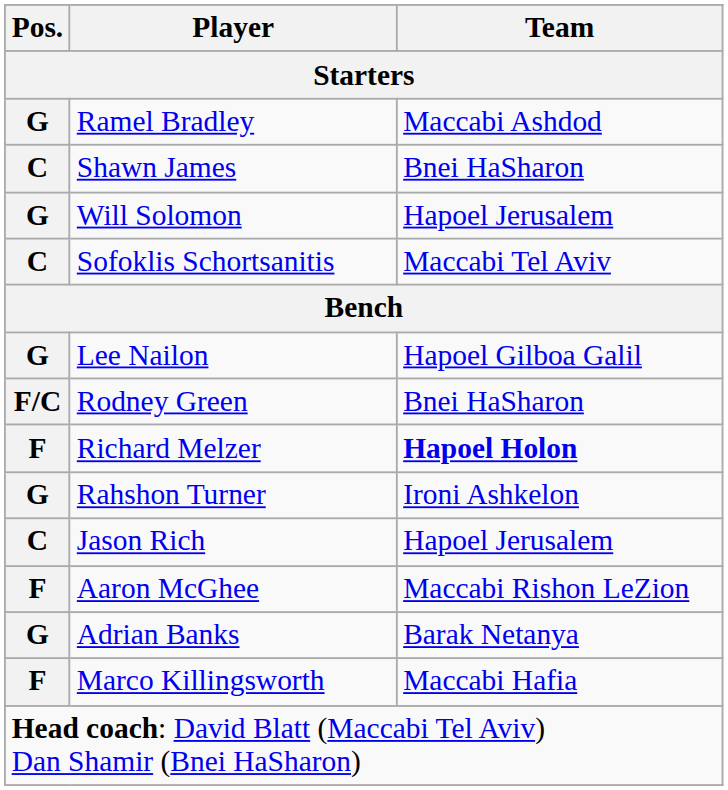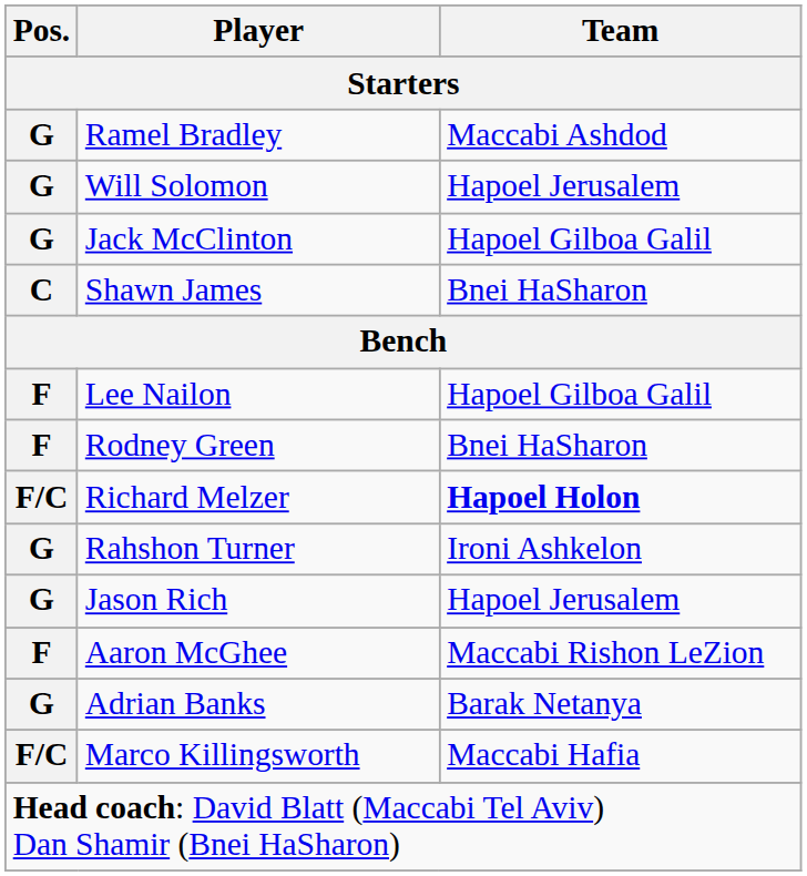 <table class="wikitable">
 <tr>
 <th>Pos.</th>
 <th width=170>Player</th>
 <th width=170>Team</th>
 </tr>
 <tr>
 <th colspan="3">Starters</th>
 </tr>
 <tr>
 <th>G</th>
 <td> <a href='#'>Ramel Bradley</a></td>
 <td><a href='#'>Maccabi Ashdod</a></td>
 </tr>
 <tr>
+<th>G</th>
+<td> <a href='#'>Will Solomon</a></td>
+<td><a href='#'>Hapoel Jerusalem</a></td>
+</tr>
+<tr>
+<th>G</th>
+<td> <a href='#'>Jack McClinton</a></td>
+<td><a href='#'>Hapoel Gilboa Galil</a></td>
+</tr>
+<tr>
 <th>C</th>
 <td> <a href='#'>Shawn James</a></td>
 <td><a href='#'>Bnei HaSharon</a></td>
 </tr>
 <tr>
-<th>G</th>
-<td> <a href='#'>Will Solomon</a></td>
-<td><a href='#'>Hapoel Jerusalem</a></td>
-</tr>
-<tr>
-<th>C</th>
-<td> <a href='#'>Sofoklis Schortsanitis</a></td>
-<td><a href='#'>Maccabi Tel Aviv</a></td>
-</tr>
-<tr>
 <th colspan="3">Bench</th>
 </tr>
 <tr>
-<th>G</th>
+<th>F</th>
 <td> <a href='#'>Lee Nailon</a></td>
 <td><a href='#'>Hapoel Gilboa Galil</a></td>
 </tr>
 <tr>
-<th>F/C</th>
+<th>F</th>
 <td> <a href='#'>Rodney Green</a></td>
 <td><a href='#'>Bnei HaSharon</a></td>
 </tr>
 <tr>
-<th>F</th>
+<th>F/C</th>
 <td> <a href='#'>Richard Melzer</a></td>
 <td><strong><a href='#'>Hapoel Holon</a></strong></td>
 </tr>
 <tr>
 <th>G</th>
 <td> <a href='#'>Rahshon Turner</a></td>
 <td><a href='#'>Ironi Ashkelon</a></td>
 </tr>
 <tr>
-<th>C</th>
+<th>G</th>
 <td> <a href='#'>Jason Rich</a></td>
 <td><a href='#'>Hapoel Jerusalem</a></td>
 </tr>
 <tr>
 <th>F</th>
 <td> <a href='#'>Aaron McGhee</a></td>
 <td><a href='#'>Maccabi Rishon LeZion</a></td>
 </tr>
 <tr>
 <th>G</th>
 <td> <a href='#'>Adrian Banks</a></td>
 <td><a href='#'>Barak Netanya</a></td>
 </tr>
 <tr>
-<th>F</th>
+<th>F/C</th>
 <td> <a href='#'>Marco Killingsworth</a></td>
 <td><a href='#'>Maccabi Hafia</a></td>
 </tr>
 <tr>
 <td colspan="3"><strong>Head coach</strong>: <a href='#'>David Blatt</a> (<a href='#'>Maccabi Tel Aviv</a>)<br><a href='#'>Dan Shamir</a> (<a href='#'>Bnei HaSharon</a>)</td>
 </tr>
 </table>
